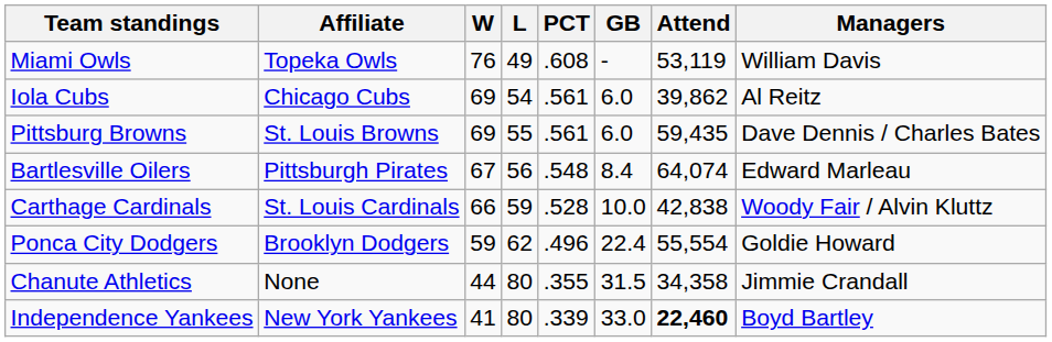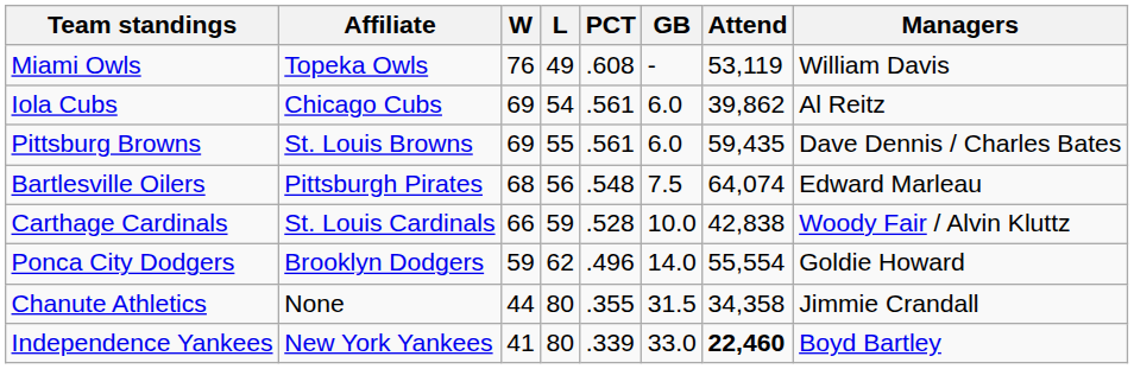 <table class="wikitable">
 <tr>
 <th>Team standings</th>
 <th>Affiliate</th>
 <th>W</th>
 <th>L</th>
 <th>PCT</th>
 <th>GB</th>
 <th>Attend</th>
 <th>Managers</th>
 </tr>
 <tr>
 <td><a href='#'>Miami Owls</a></td>
 <td><a href='#'>Topeka Owls</a></td>
 <td>76</td>
 <td>49</td>
 <td>.608</td>
 <td>-</td>
 <td>53,119</td>
 <td>William Davis</td>
 </tr>
 <tr>
 <td><a href='#'>Iola Cubs</a></td>
 <td><a href='#'>Chicago Cubs</a></td>
 <td>69</td>
 <td>54</td>
 <td>.561</td>
 <td>6.0</td>
 <td>39,862</td>
 <td>Al Reitz</td>
 </tr>
 <tr>
 <td><a href='#'>Pittsburg Browns</a></td>
 <td><a href='#'>St. Louis Browns</a></td>
 <td>69</td>
 <td>55</td>
 <td>.561</td>
 <td>6.0</td>
 <td>59,435</td>
 <td>Dave Dennis / Charles Bates</td>
 </tr>
 <tr>
 <td><a href='#'>Bartlesville Oilers</a></td>
 <td><a href='#'>Pittsburgh Pirates</a></td>
-<td>67</td>
+<td>68</td>
 <td>56</td>
 <td>.548</td>
-<td>8.4</td>
+<td>7.5</td>
 <td>64,074</td>
 <td>Edward Marleau</td>
 </tr>
 <tr>
 <td><a href='#'>Carthage Cardinals</a></td>
 <td><a href='#'>St. Louis Cardinals</a></td>
 <td>66</td>
 <td>59</td>
 <td>.528</td>
 <td>10.0</td>
 <td>42,838</td>
 <td><a href='#'>Woody Fair</a> /  Alvin Kluttz</td>
 </tr>
 <tr>
 <td><a href='#'>Ponca City Dodgers</a></td>
 <td><a href='#'>Brooklyn Dodgers</a></td>
 <td>59</td>
 <td>62</td>
 <td>.496</td>
-<td>22.4</td>
+<td>14.0</td>
 <td>55,554</td>
 <td>Goldie Howard</td>
 </tr>
 <tr>
 <td><a href='#'>Chanute Athletics</a></td>
 <td>None</td>
 <td>44</td>
 <td>80</td>
 <td>.355</td>
 <td>31.5</td>
 <td>34,358</td>
 <td>Jimmie Crandall</td>
 </tr>
 <tr>
 <td><a href='#'>Independence Yankees</a></td>
 <td><a href='#'>New York Yankees</a></td>
 <td>41</td>
 <td>80</td>
 <td>.339</td>
 <td>33.0</td>
 <td><strong>22,460</strong></td>
 <td><a href='#'>Boyd Bartley</a></td>
 </tr>
 </table>
